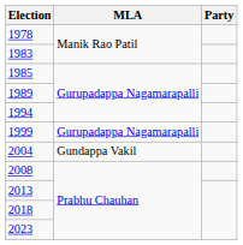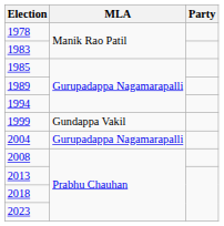 <table class="wikitable sortable">
 <tr>
 <th>Election</th>
 <th>MLA</th>
 <th colspan=2>Party</th>
 </tr>
 <tr>
 <td><a href='#'>1978</a></td>
 <td rowspan="2">Manik Rao Patil</td>
 <td></td>
 </tr>
 <tr>
 <td><a href='#'>1983</a></td>
 </tr>
 <tr>
 <td><a href='#'>1985</a></td>
 <td rowspan="3"><a href='#'>Gurupadappa Nagamarapalli</a></td>
 <td></td>
 </tr>
 <tr>
 <td><a href='#'>1989</a></td>
 <td></td>
 </tr>
 <tr>
 <td><a href='#'>1994</a></td>
 </tr>
 <tr>
 <td><a href='#'>1999</a></td>
-<td><a href='#'>Gurupadappa Nagamarapalli</a></td>
+<td>Gundappa Vakil</td>
 <td></td>
 </tr>
 <tr>
 <td><a href='#'>2004</a></td>
-<td>Gundappa Vakil</td>
+<td><a href='#'>Gurupadappa Nagamarapalli</a></td>
 <td></td>
 </tr>
 <tr>
 <td><a href='#'>2008</a></td>
 <td rowspan=4><a href='#'>Prabhu Chauhan</a></td>
 <td></td>
 </tr>
 <tr>
 <td><a href='#'>2013</a></td>
 </tr>
 <tr>
 <td><a href='#'>2018</a></td>
 </tr>
 <tr>
 <td><a href='#'>2023</a></td>
 </tr>
 </table>
